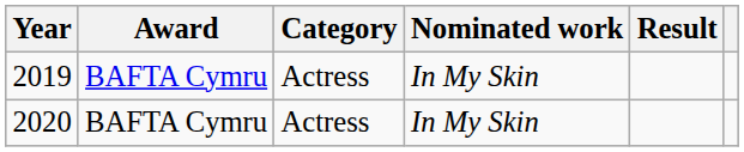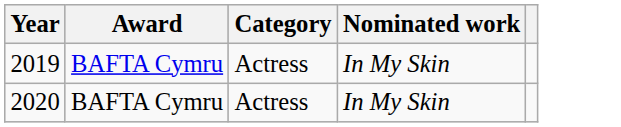 <table class="wikitable">
 <tr>
 <th>Year</th>
 <th>Award</th>
 <th>Category</th>
 <th>Nominated work</th>
-<th>Result</th>
 <th></th>
 </tr>
 <tr>
 <td>2019</td>
 <td><a href='#'>BAFTA Cymru</a></td>
 <td>Actress</td>
 <td><em>In My Skin</em></td>
-<td></td>
 <td align="center"></td>
 </tr>
 <tr>
 <td>2020</td>
 <td>BAFTA Cymru</td>
 <td>Actress</td>
 <td><em>In My Skin</em></td>
-<td></td>
 <td align="center"></td>
 </tr>
 </table>
